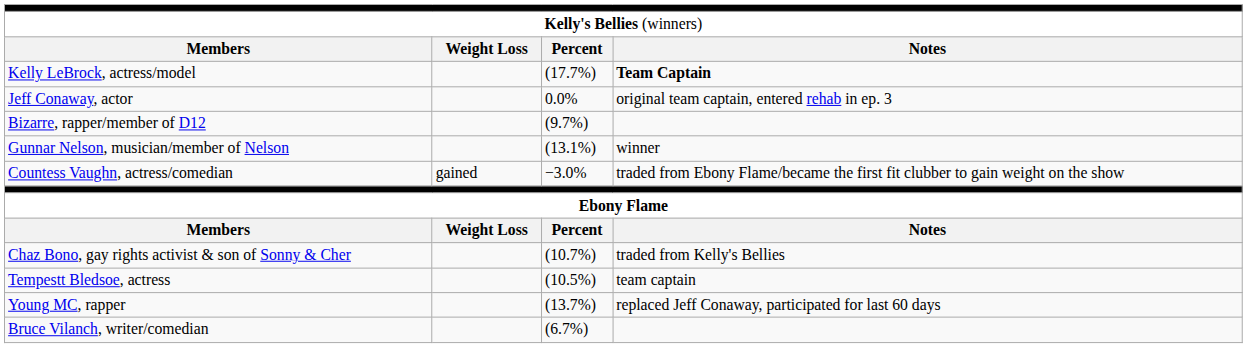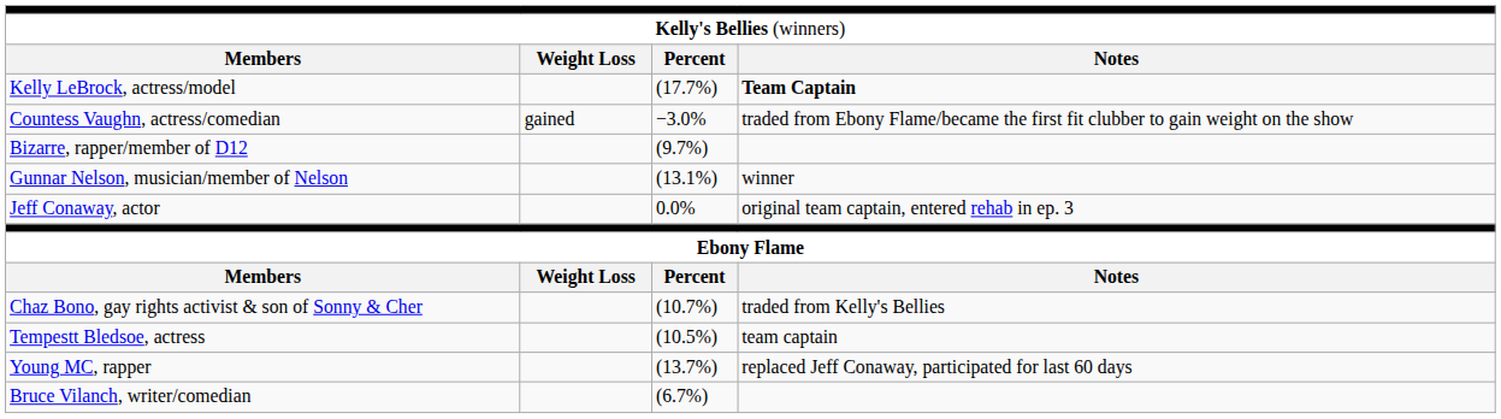 <table class="wikitable" width="100%">
 <tr>
 <td colspan=4 style="line-height:0.5em; background:black"></td>
 </tr>
 <tr>
 <td colspan=4 align="center" bgcolor="white"><strong>Kelly's Bellies</strong> (winners)</td>
 </tr>
 <tr>
 <th>Members</th>
 <th>Weight Loss</th>
 <th>Percent</th>
 <th>Notes</th>
 </tr>
 <tr>
 <td><a href='#'>Kelly LeBrock</a>, actress/model</td>
 <td></td>
 <td>(17.7%)</td>
 <td><strong>Team Captain</strong></td>
 </tr>
 <tr>
-<td><a href='#'>Jeff Conaway</a>, actor</td>
-<td></td>
-<td>0.0%</td>
-<td>original team captain, entered <a href='#'>rehab</a> in ep. 3</td>
+<td><a href='#'>Countess Vaughn</a>, actress/comedian</td>
+<td>gained </td>
+<td>−3.0%</td>
+<td>traded from Ebony Flame/became the first fit clubber to gain weight on the show</td>
 </tr>
 <tr>
 <td><a href='#'>Bizarre</a>, rapper/member of <a href='#'>D12</a></td>
 <td></td>
 <td>(9.7%)</td>
 <td></td>
 </tr>
 <tr>
 <td><a href='#'>Gunnar Nelson</a>, musician/member of <a href='#'>Nelson</a></td>
 <td></td>
 <td>(13.1%)</td>
 <td>winner</td>
 </tr>
 <tr>
-<td><a href='#'>Countess Vaughn</a>, actress/comedian</td>
-<td>gained </td>
-<td>−3.0%</td>
-<td>traded from Ebony Flame/became the first fit clubber to gain weight on the show</td>
+<td><a href='#'>Jeff Conaway</a>, actor</td>
+<td></td>
+<td>0.0%</td>
+<td>original team captain, entered <a href='#'>rehab</a> in ep. 3</td>
 </tr>
 <tr>
 <td colspan=4 style="line-height:0.5em; background:black"></td>
 </tr>
 <tr>
 <td colspan=4 align="center" bgcolor="white"><strong>Ebony Flame</strong></td>
 </tr>
 <tr>
 <th>Members</th>
 <th>Weight Loss</th>
 <th>Percent</th>
 <th>Notes</th>
 </tr>
 <tr>
 <td><a href='#'>Chaz Bono</a>, gay rights activist & son of <a href='#'>Sonny & Cher</a></td>
 <td></td>
 <td>(10.7%)</td>
 <td>traded from Kelly's Bellies</td>
 </tr>
 <tr>
 <td><a href='#'>Tempestt Bledsoe</a>, actress</td>
 <td></td>
 <td>(10.5%)</td>
 <td>team captain</td>
 </tr>
 <tr>
 <td><a href='#'>Young MC</a>, rapper</td>
 <td></td>
 <td>(13.7%)</td>
 <td>replaced Jeff Conaway, participated for last 60 days</td>
 </tr>
 <tr>
 <td><a href='#'>Bruce Vilanch</a>, writer/comedian</td>
 <td></td>
 <td>(6.7%)</td>
 <td></td>
 </tr>
 </table>
